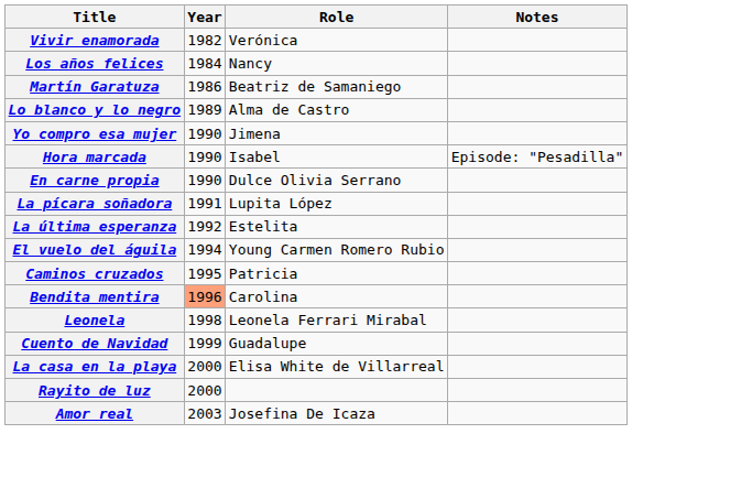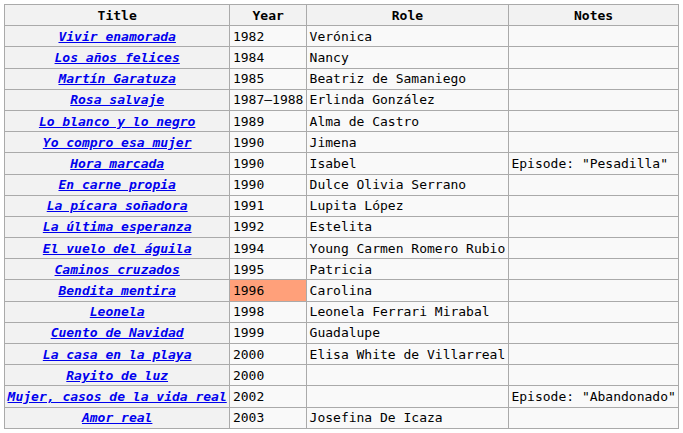 <table class="wikitable plainrowheaders sortable">
 <tr>
 <th scope="col">Title</th>
 <th scope="col">Year</th>
 <th scope="col">Role</th>
 <th scope="col" class="unsortable">Notes</th>
 </tr>
 <tr>
 <th scope=row><em><a href='#'>Vivir enamorada</a></em></th>
 <td>1982</td>
 <td>Verónica</td>
 <td></td>
 </tr>
 <tr>
 <th scope=row><em><a href='#'>Los años felices</a></em></th>
 <td>1984</td>
 <td>Nancy</td>
 <td></td>
 </tr>
 <tr>
 <th scope=row><em><a href='#'>Martín Garatuza</a></em></th>
-<td>1986</td>
+<td>1985</td>
 <td>Beatriz de Samaniego</td>
+<td></td>
+</tr>
+<tr>
+<th scope=row><em><a href='#'>Rosa salvaje</a></em></th>
+<td>1987–1988</td>
+<td>Erlinda González</td>
 <td></td>
 </tr>
 <tr>
 <th scope=row><em><a href='#'>Lo blanco y lo negro</a></em></th>
 <td>1989</td>
 <td>Alma de Castro</td>
 <td></td>
 </tr>
 <tr>
 <th scope=row><em><a href='#'>Yo compro esa mujer</a></em></th>
 <td>1990</td>
 <td>Jimena</td>
 <td></td>
 </tr>
 <tr>
 <th scope=row><em><a href='#'>Hora marcada</a></em></th>
 <td>1990</td>
 <td>Isabel</td>
 <td>Episode: "Pesadilla"</td>
 </tr>
 <tr>
 <th scope=row><em><a href='#'>En carne propia</a></em></th>
 <td>1990</td>
 <td>Dulce Olivia Serrano</td>
 <td></td>
 </tr>
 <tr>
 <th scope=row><em><a href='#'>La pícara soñadora</a></em></th>
 <td>1991</td>
 <td>Lupita López</td>
 <td></td>
 </tr>
 <tr>
 <th scope=row><em><a href='#'>La última esperanza</a></em></th>
 <td>1992</td>
 <td>Estelita</td>
 <td></td>
 </tr>
 <tr>
 <th scope=row><em><a href='#'>El vuelo del águila</a></em></th>
 <td>1994</td>
 <td>Young Carmen Romero Rubio</td>
 <td></td>
 </tr>
 <tr>
 <th scope=row><em><a href='#'>Caminos cruzados</a></em></th>
 <td>1995</td>
 <td>Patricia</td>
 <td></td>
 </tr>
 <tr>
 <th scope=row><em><a href='#'>Bendita mentira</a></em></th>
 <td style="background: lightsalmon;">1996</td>
 <td>Carolina</td>
 <td></td>
 </tr>
 <tr>
 <th scope=row><em><a href='#'>Leonela</a></em></th>
 <td>1998</td>
 <td>Leonela Ferrari Mirabal</td>
 <td></td>
 </tr>
 <tr>
 <th scope=row><em><a href='#'>Cuento de Navidad</a></em></th>
 <td>1999</td>
 <td>Guadalupe</td>
 <td></td>
 </tr>
 <tr>
 <th scope=row><em><a href='#'>La casa en la playa</a></em></th>
 <td>2000</td>
 <td>Elisa White de Villarreal</td>
 <td></td>
 </tr>
 <tr>
 <th scope=row><em><a href='#'>Rayito de luz</a></em></th>
 <td>2000</td>
 <td></td>
 <td></td>
 </tr>
 <tr>
+<th scope=row><em><a href='#'>Mujer, casos de la vida real</a></em></th>
+<td>2002</td>
+<td></td>
+<td>Episode: "Abandonado"</td>
+</tr>
+<tr>
 <th scope=row><em><a href='#'>Amor real</a></em></th>
 <td>2003</td>
 <td>Josefina De Icaza</td>
 <td></td>
 </tr>
 <tr>
 </tr>
 </table>
